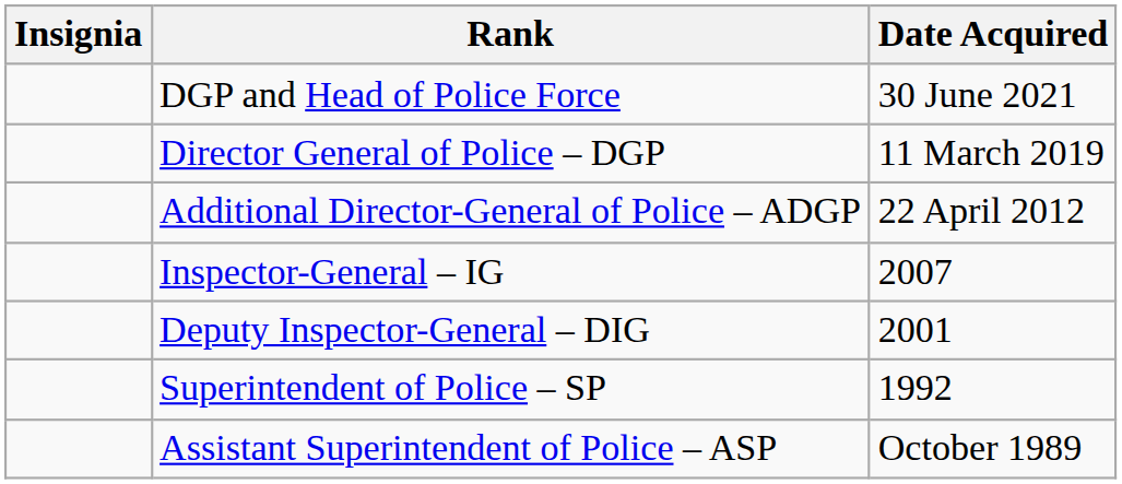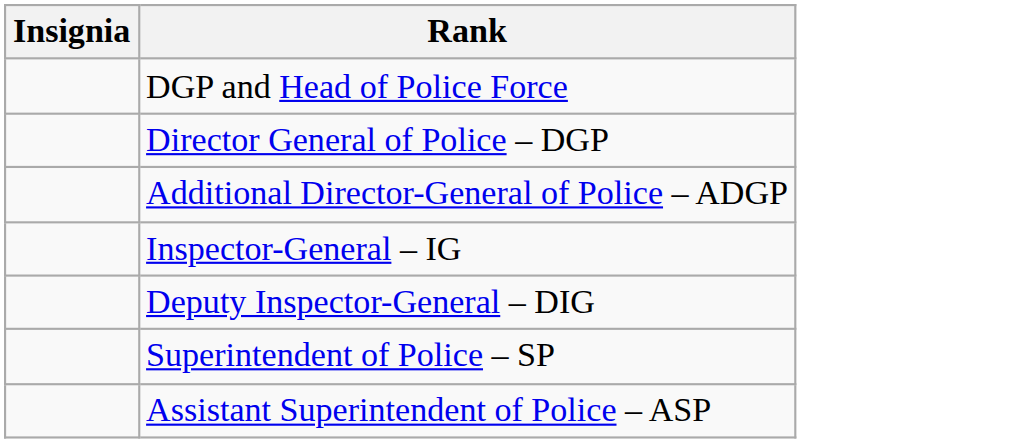 <table class="wikitable">
 <tr>
 <th>Insignia</th>
 <th>Rank</th>
-<th>Date Acquired</th>
 </tr>
 <tr>
 <td></td>
 <td>DGP and <a href='#'>Head of Police Force</a></td>
-<td>30 June 2021</td>
 </tr>
 <tr>
 <td></td>
 <td><a href='#'>Director General of Police</a> – DGP</td>
-<td>11 March 2019<br></td>
 </tr>
 <tr>
 <td></td>
 <td><a href='#'>Additional Director-General of Police</a> – ADGP</td>
-<td>22 April 2012</td>
 </tr>
 <tr>
 <td></td>
 <td><a href='#'>Inspector-General</a> – IG</td>
-<td>2007</td>
 </tr>
 <tr>
 <td></td>
 <td><a href='#'>Deputy Inspector-General</a> – DIG</td>
-<td>2001</td>
 </tr>
 <tr>
 <td></td>
 <td><a href='#'>Superintendent of Police</a> – SP</td>
-<td>1992</td>
 </tr>
 <tr>
 <td></td>
 <td><a href='#'>Assistant Superintendent of Police</a> – ASP</td>
-<td>October 1989</td>
 </tr>
 </table>
